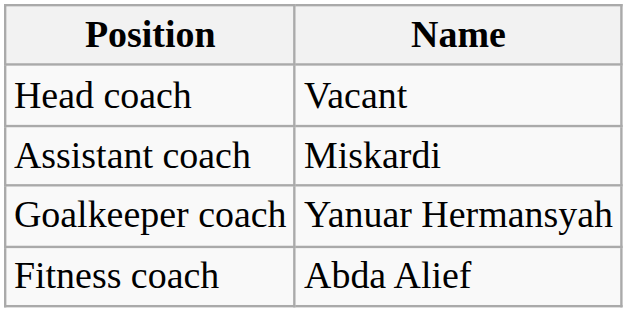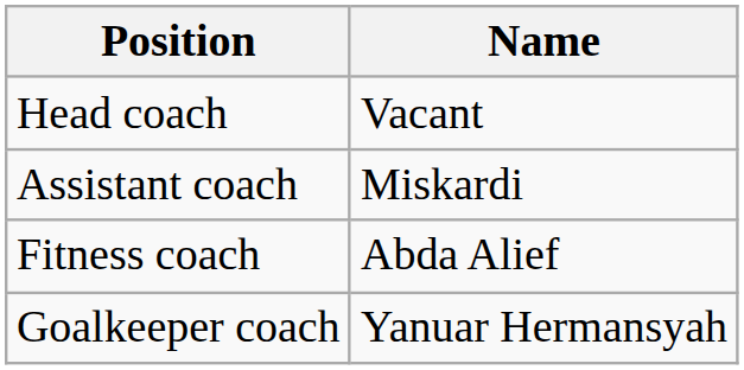 <table class="wikitable">
 <tr>
 <th>Position</th>
 <th>Name</th>
 </tr>
 <tr>
 <td>Head coach</td>
 <td>Vacant</td>
 </tr>
 <tr>
 <td>Assistant coach</td>
 <td> Miskardi</td>
 </tr>
 <tr>
+<td>Fitness coach</td>
+<td> Abda Alief</td>
+</tr>
+<tr>
 <td>Goalkeeper coach</td>
 <td> Yanuar Hermansyah</td>
 </tr>
-<tr>
-<td>Fitness coach</td>
-<td> Abda Alief</td>
-</tr>
 </table>
